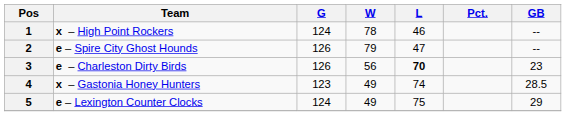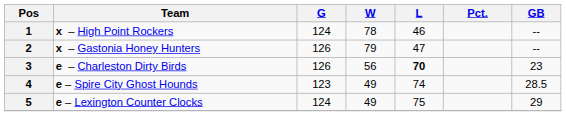 <table class="wikitable plainrowheaders" width="90%" style="text-align:center;">
 <tr>
 <th scope="col" width="5%">Pos</th>
 <th scope="col" width="25%">Team</th>
 <th scope="col" width="5%"><a href='#'>G</a></th>
 <th scope="col" width="5%"><a href='#'>W</a></th>
 <th scope="col" width="5%"><a href='#'>L</a></th>
 <th scope="col" width="7%"><a href='#'>Pct.</a></th>
 <th scope="col" width="5%"><a href='#'>GB</a></th>
 </tr>
 <tr>
 <th>1</th>
 <td style="text-align:left;"><strong>x</strong>  – <a href='#'>High Point Rockers</a></td>
 <td>124</td>
 <td>78</td>
 <td>46</td>
 <td></td>
 <td>--</td>
 </tr>
 <tr>
 <th>2</th>
-<td style="text-align:left;"><strong>e</strong> – <a href='#'>Spire City Ghost Hounds</a></td>
+<td style="text-align:left;"><strong>x</strong>  – <a href='#'>Gastonia Honey Hunters</a></td>
 <td>126</td>
 <td>79</td>
 <td>47</td>
 <td></td>
 <td>--</td>
 </tr>
 <tr>
 <th>3</th>
 <td style="text-align:left;"><strong>e</strong>  – <a href='#'>Charleston Dirty Birds</a></td>
 <td>126</td>
 <td>56</td>
 <td><strong>70</strong></td>
 <td></td>
 <td>23</td>
 </tr>
 <tr>
 <th>4</th>
-<td style="text-align:left;"><strong>x</strong>  – <a href='#'>Gastonia Honey Hunters</a></td>
+<td style="text-align:left;"><strong>e</strong> – <a href='#'>Spire City Ghost Hounds</a></td>
 <td>123</td>
 <td>49</td>
 <td>74</td>
 <td></td>
 <td>28.5</td>
 </tr>
 <tr>
 <th>5</th>
 <td style="text-align:left;"><strong>e</strong> – <a href='#'>Lexington Counter Clocks</a></td>
 <td>124</td>
 <td>49</td>
 <td>75</td>
 <td></td>
 <td>29</td>
 </tr>
 <tr>
 </tr>
 </table>
